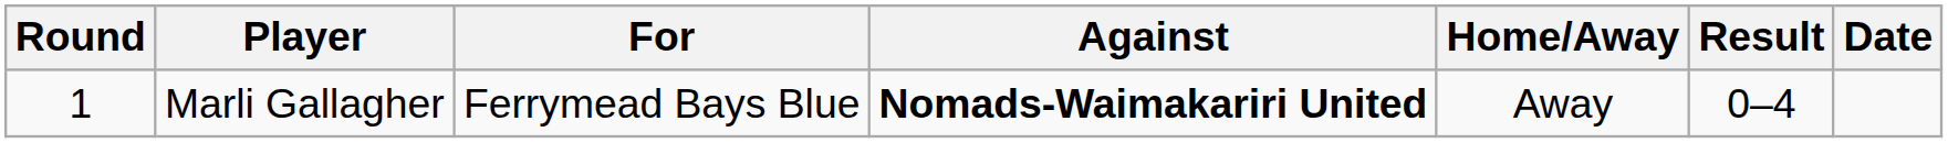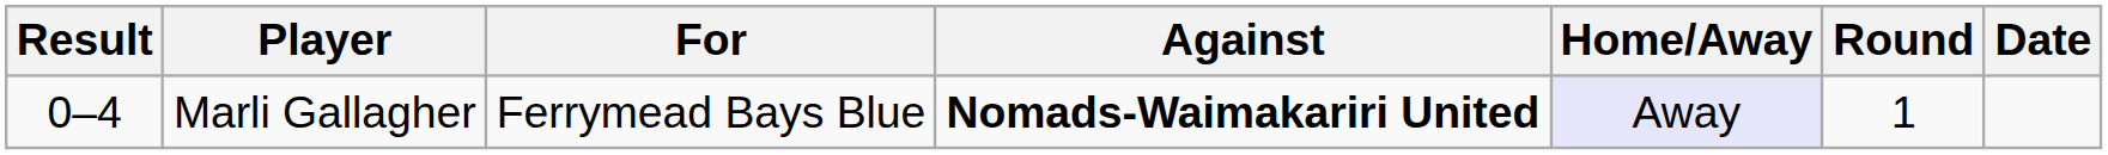 <table class="wikitable">
 <tr>
-<th>Round</th>
+<th style="text-align:center">Result</th>
 <th>Player</th>
 <th>For</th>
 <th>Against</th>
 <th>Home/Away</th>
-<th style="text-align:center">Result</th>
+<th>Round</th>
 <th>Date</th>
 </tr>
 <tr>
-<td style="text-align:center">1</td>
+<td style="text-align:center">0–4</td>
 <td>Marli Gallagher</td>
 <td>Ferrymead Bays Blue</td>
 <td><strong>Nomads-Waimakariri United</strong></td>
-<td style="text-align:center">Away</td>
-<td style="text-align:center">0–4</td>
+<td style="background: lavender; text-align:center">Away</td>
+<td style="text-align:center">1</td>
 <td></td>
 </tr>
 </table>
